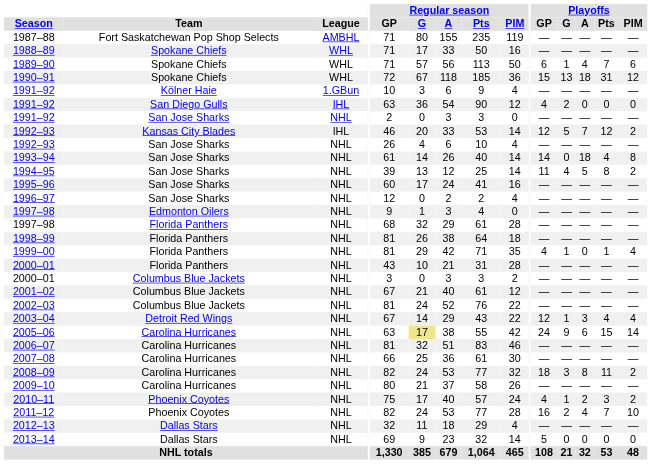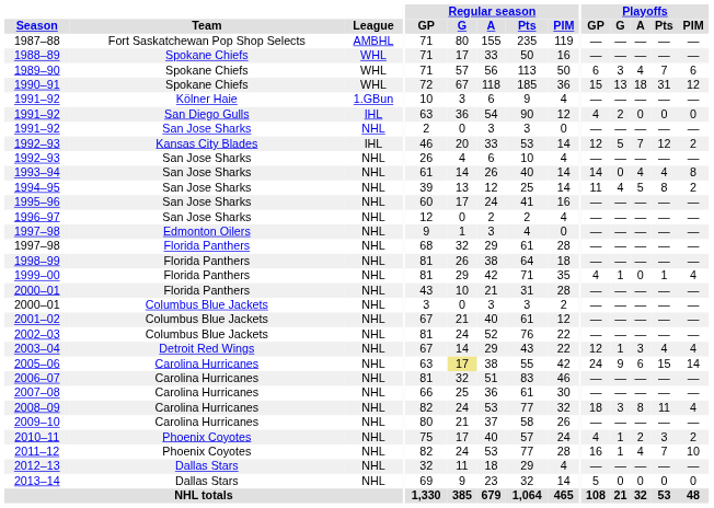 <table border="0" cellpadding="1" cellspacing="0" style="text-align:center; width:60em">
 <tr bgcolor="#e0e0e0">
 <th colspan="3" bgcolor="#ffffff"></th>
 <th rowspan="99" bgcolor="#ffffff"></th>
 <th colspan="5"><a href='#'>Regular season</a></th>
 <th rowspan="99" bgcolor="#ffffff"></th>
 <th colspan="5"><a href='#'>Playoffs</a></th>
 </tr>
 <tr bgcolor="#e0e0e0">
 <th><a href='#'>Season</a></th>
 <th>Team</th>
 <th>League</th>
 <th>GP</th>
 <th><a href='#'>G</a></th>
 <th><a href='#'>A</a></th>
 <th><a href='#'>Pts</a></th>
 <th><a href='#'>PIM</a></th>
 <th>GP</th>
 <th>G</th>
 <th>A</th>
 <th>Pts</th>
 <th>PIM</th>
 </tr>
 <tr>
 <td>1987–88</td>
 <td>Fort Saskatchewan Pop Shop Selects</td>
 <td><a href='#'>AMBHL</a></td>
 <td>71</td>
 <td>80</td>
 <td>155</td>
 <td>235</td>
 <td>119</td>
 <td>—</td>
 <td>—</td>
 <td>—</td>
 <td>—</td>
 <td>—</td>
 </tr>
 <tr bgcolor="#f0f0f0">
 <td><a href='#'>1988–89</a></td>
 <td><a href='#'>Spokane Chiefs</a></td>
 <td><a href='#'>WHL</a></td>
 <td>71</td>
 <td>17</td>
 <td>33</td>
 <td>50</td>
 <td>16</td>
 <td>—</td>
 <td>—</td>
 <td>—</td>
 <td>—</td>
 <td>—</td>
 </tr>
 <tr>
 <td><a href='#'>1989–90</a></td>
 <td>Spokane Chiefs</td>
 <td>WHL</td>
 <td>71</td>
 <td>57</td>
 <td>56</td>
 <td>113</td>
 <td>50</td>
 <td>6</td>
-<td>1</td>
+<td>3</td>
 <td>4</td>
 <td>7</td>
 <td>6</td>
 </tr>
 <tr bgcolor="#f0f0f0">
 <td><a href='#'>1990–91</a></td>
 <td>Spokane Chiefs</td>
 <td>WHL</td>
 <td>72</td>
 <td>67</td>
 <td>118</td>
 <td>185</td>
 <td>36</td>
 <td>15</td>
 <td>13</td>
 <td>18</td>
 <td>31</td>
 <td>12</td>
 </tr>
 <tr>
 <td><a href='#'>1991–92</a></td>
 <td><a href='#'>Kölner Haie</a></td>
 <td><a href='#'>1.GBun</a></td>
 <td>10</td>
 <td>3</td>
 <td>6</td>
 <td>9</td>
 <td>4</td>
 <td>—</td>
 <td>—</td>
 <td>—</td>
 <td>—</td>
 <td>—</td>
 </tr>
 <tr bgcolor="#f0f0f0">
 <td><a href='#'>1991–92</a></td>
 <td><a href='#'>San Diego Gulls</a></td>
 <td><a href='#'>IHL</a></td>
 <td>63</td>
 <td>36</td>
 <td>54</td>
 <td>90</td>
 <td>12</td>
 <td>4</td>
 <td>2</td>
 <td>0</td>
 <td>0</td>
 <td>0</td>
 </tr>
 <tr>
 <td><a href='#'>1991–92</a></td>
 <td><a href='#'>San Jose Sharks</a></td>
 <td><a href='#'>NHL</a></td>
 <td>2</td>
 <td>0</td>
 <td>3</td>
 <td>3</td>
 <td>0</td>
 <td>—</td>
 <td>—</td>
 <td>—</td>
 <td>—</td>
 <td>—</td>
 </tr>
 <tr bgcolor="#f0f0f0">
 <td><a href='#'>1992–93</a></td>
 <td><a href='#'>Kansas City Blades</a></td>
 <td>IHL</td>
 <td>46</td>
 <td>20</td>
 <td>33</td>
 <td>53</td>
 <td>14</td>
 <td>12</td>
 <td>5</td>
 <td>7</td>
 <td>12</td>
 <td>2</td>
 </tr>
 <tr>
 <td><a href='#'>1992–93</a></td>
 <td>San Jose Sharks</td>
 <td>NHL</td>
 <td>26</td>
 <td>4</td>
 <td>6</td>
 <td>10</td>
 <td>4</td>
 <td>—</td>
 <td>—</td>
 <td>—</td>
 <td>—</td>
 <td>—</td>
 </tr>
 <tr bgcolor="#f0f0f0">
 <td><a href='#'>1993–94</a></td>
 <td>San Jose Sharks</td>
 <td>NHL</td>
 <td>61</td>
 <td>14</td>
 <td>26</td>
 <td>40</td>
 <td>14</td>
 <td>14</td>
 <td>0</td>
-<td>18</td>
+<td>4</td>
 <td>4</td>
 <td>8</td>
 </tr>
 <tr>
 <td><a href='#'>1994–95</a></td>
 <td>San Jose Sharks</td>
 <td>NHL</td>
 <td>39</td>
 <td>13</td>
 <td>12</td>
 <td>25</td>
 <td>14</td>
 <td>11</td>
 <td>4</td>
 <td>5</td>
 <td>8</td>
 <td>2</td>
 </tr>
 <tr bgcolor="#f0f0f0">
 <td><a href='#'>1995–96</a></td>
 <td>San Jose Sharks</td>
 <td>NHL</td>
 <td>60</td>
 <td>17</td>
 <td>24</td>
 <td>41</td>
 <td>16</td>
 <td>—</td>
 <td>—</td>
 <td>—</td>
 <td>—</td>
 <td>—</td>
 </tr>
 <tr>
 <td><a href='#'>1996–97</a></td>
 <td>San Jose Sharks</td>
 <td>NHL</td>
 <td>12</td>
 <td>0</td>
 <td>2</td>
 <td>2</td>
 <td>4</td>
 <td>—</td>
 <td>—</td>
 <td>—</td>
 <td>—</td>
 <td>—</td>
 </tr>
 <tr bgcolor="#f0f0f0">
 <td><a href='#'>1997–98</a></td>
 <td><a href='#'>Edmonton Oilers</a></td>
 <td>NHL</td>
 <td>9</td>
 <td>1</td>
 <td>3</td>
 <td>4</td>
 <td>0</td>
 <td>—</td>
 <td>—</td>
 <td>—</td>
 <td>—</td>
 <td>—</td>
 </tr>
 <tr>
 <td>1997–98</td>
 <td><a href='#'>Florida Panthers</a></td>
 <td>NHL</td>
 <td>68</td>
 <td>32</td>
 <td>29</td>
 <td>61</td>
 <td>28</td>
 <td>—</td>
 <td>—</td>
 <td>—</td>
 <td>—</td>
 <td>—</td>
 </tr>
 <tr bgcolor="#f0f0f0">
 <td><a href='#'>1998–99</a></td>
 <td>Florida Panthers</td>
 <td>NHL</td>
 <td>81</td>
 <td>26</td>
 <td>38</td>
 <td>64</td>
 <td>18</td>
 <td>—</td>
 <td>—</td>
 <td>—</td>
 <td>—</td>
 <td>—</td>
 </tr>
 <tr>
 <td><a href='#'>1999–00</a></td>
 <td>Florida Panthers</td>
 <td>NHL</td>
 <td>81</td>
 <td>29</td>
 <td>42</td>
 <td>71</td>
 <td>35</td>
 <td>4</td>
 <td>1</td>
 <td>0</td>
 <td>1</td>
 <td>4</td>
 </tr>
 <tr bgcolor="#f0f0f0">
 <td><a href='#'>2000–01</a></td>
 <td>Florida Panthers</td>
 <td>NHL</td>
 <td>43</td>
 <td>10</td>
 <td>21</td>
 <td>31</td>
 <td>28</td>
 <td>—</td>
 <td>—</td>
 <td>—</td>
 <td>—</td>
 <td>—</td>
 </tr>
 <tr>
 <td>2000–01</td>
 <td><a href='#'>Columbus Blue Jackets</a></td>
 <td>NHL</td>
 <td>3</td>
 <td>0</td>
 <td>3</td>
 <td>3</td>
 <td>2</td>
 <td>—</td>
 <td>—</td>
 <td>—</td>
 <td>—</td>
 <td>—</td>
 </tr>
 <tr bgcolor="#f0f0f0">
 <td><a href='#'>2001–02</a></td>
 <td>Columbus Blue Jackets</td>
 <td>NHL</td>
 <td>67</td>
 <td>21</td>
 <td>40</td>
 <td>61</td>
 <td>12</td>
 <td>—</td>
 <td>—</td>
 <td>—</td>
 <td>—</td>
 <td>—</td>
 </tr>
 <tr>
 <td><a href='#'>2002–03</a></td>
 <td>Columbus Blue Jackets</td>
 <td>NHL</td>
 <td>81</td>
 <td>24</td>
 <td>52</td>
 <td>76</td>
 <td>22</td>
 <td>—</td>
 <td>—</td>
 <td>—</td>
 <td>—</td>
 <td>—</td>
 </tr>
 <tr bgcolor="#f0f0f0">
 <td><a href='#'>2003–04</a></td>
 <td><a href='#'>Detroit Red Wings</a></td>
 <td>NHL</td>
 <td>67</td>
 <td>14</td>
 <td>29</td>
 <td>43</td>
 <td>22</td>
 <td>12</td>
 <td>1</td>
 <td>3</td>
 <td>4</td>
 <td>4</td>
 </tr>
 <tr>
 <td><a href='#'>2005–06</a></td>
 <td><a href='#'>Carolina Hurricanes</a></td>
 <td>NHL</td>
 <td>63</td>
 <td style="background: khaki;">17</td>
 <td>38</td>
 <td>55</td>
 <td>42</td>
 <td>24</td>
 <td>9</td>
 <td>6</td>
 <td>15</td>
 <td>14</td>
 </tr>
 <tr bgcolor="#f0f0f0">
 <td><a href='#'>2006–07</a></td>
 <td>Carolina Hurricanes</td>
 <td>NHL</td>
 <td>81</td>
 <td>32</td>
 <td>51</td>
 <td>83</td>
 <td>46</td>
 <td>—</td>
 <td>—</td>
 <td>—</td>
 <td>—</td>
 <td>—</td>
 </tr>
 <tr>
 <td><a href='#'>2007–08</a></td>
 <td>Carolina Hurricanes</td>
 <td>NHL</td>
 <td>66</td>
 <td>25</td>
 <td>36</td>
 <td>61</td>
 <td>30</td>
 <td>—</td>
 <td>—</td>
 <td>—</td>
 <td>—</td>
 <td>—</td>
 </tr>
 <tr bgcolor="#f0f0f0">
 <td><a href='#'>2008–09</a></td>
 <td>Carolina Hurricanes</td>
 <td>NHL</td>
 <td>82</td>
 <td>24</td>
 <td>53</td>
 <td>77</td>
 <td>32</td>
 <td>18</td>
 <td>3</td>
 <td>8</td>
 <td>11</td>
-<td>2</td>
+<td>4</td>
 </tr>
 <tr>
 <td><a href='#'>2009–10</a></td>
 <td>Carolina Hurricanes</td>
 <td>NHL</td>
 <td>80</td>
 <td>21</td>
 <td>37</td>
 <td>58</td>
 <td>26</td>
 <td>—</td>
 <td>—</td>
 <td>—</td>
 <td>—</td>
 <td>—</td>
 </tr>
 <tr bgcolor="#f0f0f0">
 <td><a href='#'>2010–11</a></td>
 <td><a href='#'>Phoenix Coyotes</a></td>
 <td>NHL</td>
 <td>75</td>
 <td>17</td>
 <td>40</td>
 <td>57</td>
 <td>24</td>
 <td>4</td>
 <td>1</td>
 <td>2</td>
 <td>3</td>
 <td>2</td>
 </tr>
 <tr>
 <td><a href='#'>2011–12</a></td>
 <td>Phoenix Coyotes</td>
 <td>NHL</td>
 <td>82</td>
 <td>24</td>
 <td>53</td>
 <td>77</td>
 <td>28</td>
 <td>16</td>
-<td>2</td>
+<td>1</td>
 <td>4</td>
 <td>7</td>
 <td>10</td>
 </tr>
 <tr bgcolor="#f0f0f0">
 <td><a href='#'>2012–13</a></td>
 <td><a href='#'>Dallas Stars</a></td>
 <td>NHL</td>
 <td>32</td>
 <td>11</td>
 <td>18</td>
 <td>29</td>
 <td>4</td>
 <td>—</td>
 <td>—</td>
 <td>—</td>
 <td>—</td>
 <td>—</td>
 </tr>
 <tr>
 <td><a href='#'>2013–14</a></td>
 <td>Dallas Stars</td>
 <td>NHL</td>
 <td>69</td>
 <td>9</td>
 <td>23</td>
 <td>32</td>
 <td>14</td>
 <td>5</td>
 <td>0</td>
 <td>0</td>
 <td>0</td>
 <td>0</td>
 </tr>
 <tr bgcolor="#e0e0e0">
 <th colspan=3>NHL totals</th>
 <th>1,330</th>
 <th>385</th>
 <th>679</th>
 <th>1,064</th>
 <th>465</th>
 <th>108</th>
 <th>21</th>
 <th>32</th>
 <th>53</th>
 <th>48</th>
 </tr>
 </table>
